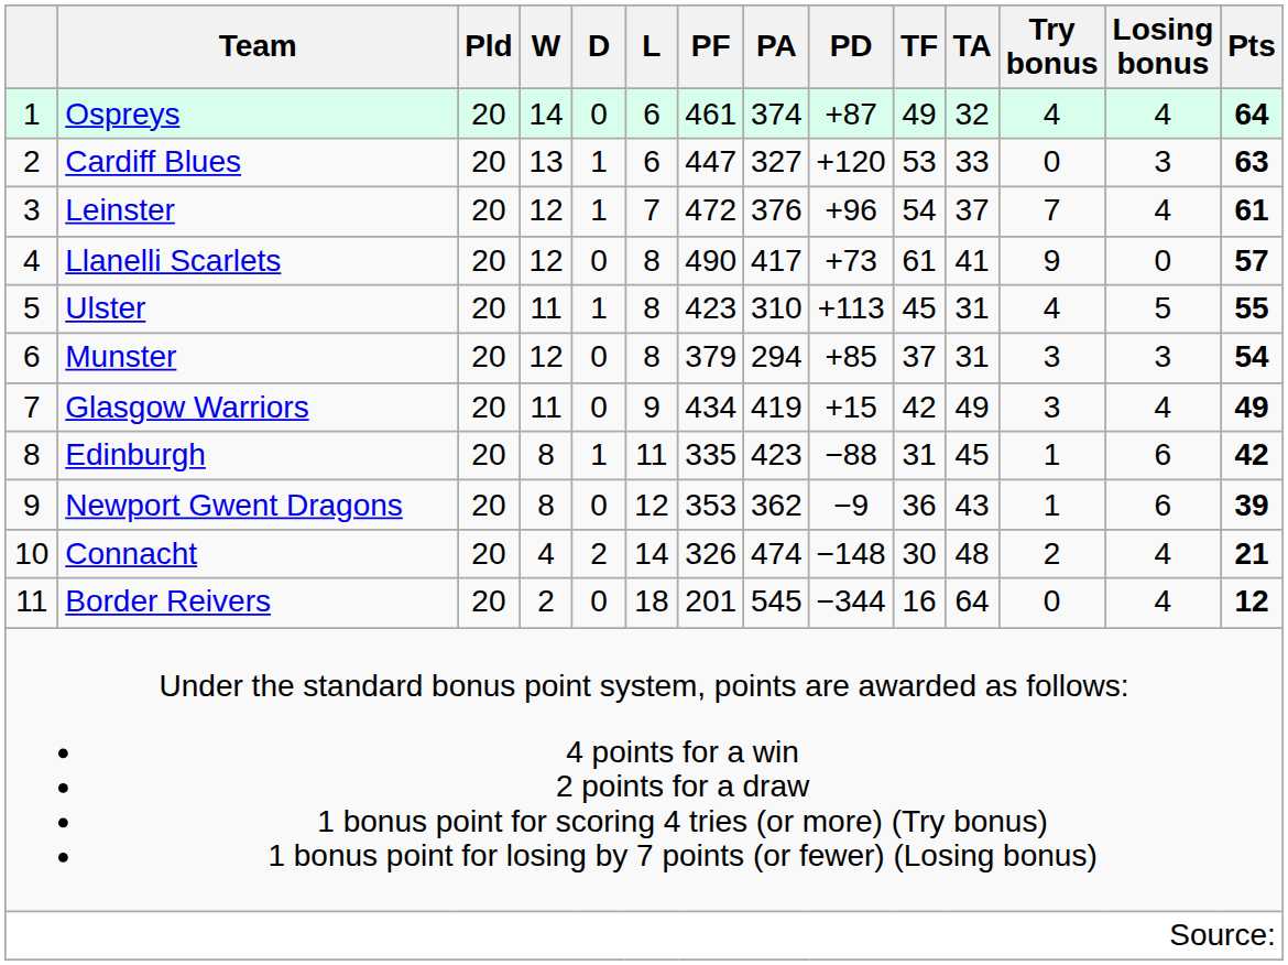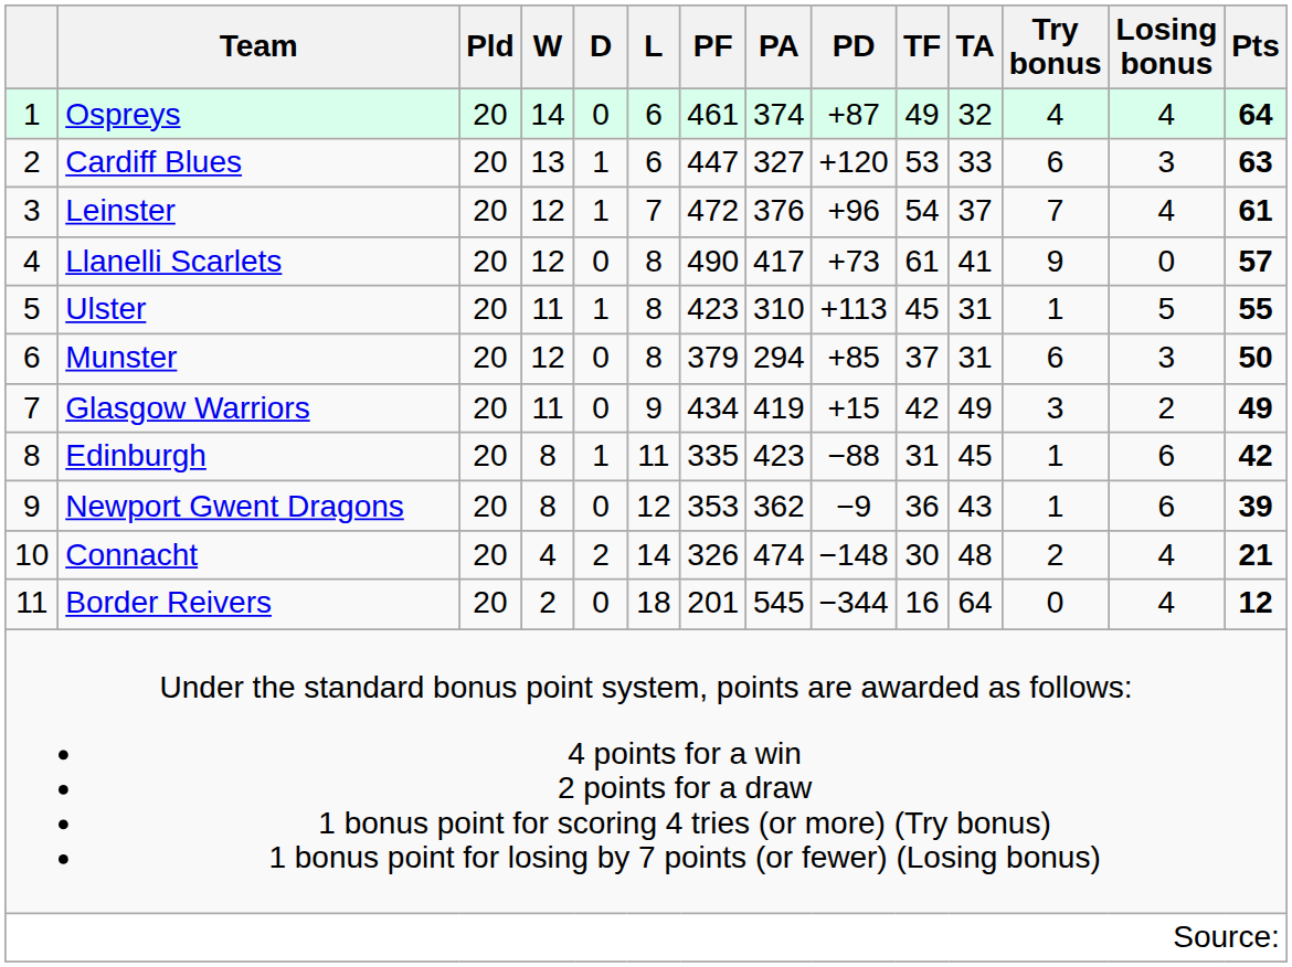 <table class="wikitable" style="text-align:center">
 <tr>
 <th width="20"></th>
 <th width="200">Team</th>
 <th width="20">Pld</th>
 <th width="20">W</th>
 <th width="20">D</th>
 <th width="20">L</th>
 <th width="20">PF</th>
 <th width="20">PA</th>
 <th width="20">PD</th>
 <th width="20">TF</th>
 <th width="20">TA</th>
 <th width="20">Try bonus</th>
 <th width="20">Losing bonus</th>
 <th width="20">Pts</th>
 </tr>
 <tr bgcolor=#d8ffeb>
 <td>1</td>
 <td align=left> <a href='#'>Ospreys</a></td>
 <td>20</td>
 <td>14</td>
 <td>0</td>
 <td>6</td>
 <td>461</td>
 <td>374</td>
 <td>+87</td>
 <td>49</td>
 <td>32</td>
 <td>4</td>
 <td>4</td>
 <td><strong>64</strong></td>
 </tr>
 <tr>
 <td>2</td>
 <td align=left> <a href='#'>Cardiff Blues</a></td>
 <td>20</td>
 <td>13</td>
 <td>1</td>
 <td>6</td>
 <td>447</td>
 <td>327</td>
 <td>+120</td>
 <td>53</td>
 <td>33</td>
-<td>0</td>
+<td>6</td>
 <td>3</td>
 <td><strong>63</strong></td>
 </tr>
 <tr>
 <td>3</td>
 <td align=left> <a href='#'>Leinster</a></td>
 <td>20</td>
 <td>12</td>
 <td>1</td>
 <td>7</td>
 <td>472</td>
 <td>376</td>
 <td>+96</td>
 <td>54</td>
 <td>37</td>
 <td>7</td>
 <td>4</td>
 <td><strong>61</strong></td>
 </tr>
 <tr>
 <td>4</td>
 <td align=left> <a href='#'>Llanelli Scarlets</a></td>
 <td>20</td>
 <td>12</td>
 <td>0</td>
 <td>8</td>
 <td>490</td>
 <td>417</td>
 <td>+73</td>
 <td>61</td>
 <td>41</td>
 <td>9</td>
 <td>0</td>
 <td><strong>57</strong></td>
 </tr>
 <tr>
 <td>5</td>
 <td align=left> <a href='#'>Ulster</a></td>
 <td>20</td>
 <td>11</td>
 <td>1</td>
 <td>8</td>
 <td>423</td>
 <td>310</td>
 <td>+113</td>
 <td>45</td>
 <td>31</td>
-<td>4</td>
+<td>1</td>
 <td>5</td>
 <td><strong>55</strong></td>
 </tr>
 <tr>
 <td>6</td>
 <td align=left> <a href='#'>Munster</a></td>
 <td>20</td>
 <td>12</td>
 <td>0</td>
 <td>8</td>
 <td>379</td>
 <td>294</td>
 <td>+85</td>
 <td>37</td>
 <td>31</td>
+<td>6</td>
 <td>3</td>
-<td>3</td>
-<td><strong>54</strong></td>
+<td><strong>50</strong></td>
 </tr>
 <tr>
 <td>7</td>
 <td align=left> <a href='#'>Glasgow Warriors</a></td>
 <td>20</td>
 <td>11</td>
 <td>0</td>
 <td>9</td>
 <td>434</td>
 <td>419</td>
 <td>+15</td>
 <td>42</td>
 <td>49</td>
 <td>3</td>
-<td>4</td>
+<td>2</td>
 <td><strong>49</strong></td>
 </tr>
 <tr>
 <td>8</td>
 <td align=left> <a href='#'>Edinburgh</a></td>
 <td>20</td>
 <td>8</td>
 <td>1</td>
 <td>11</td>
 <td>335</td>
 <td>423</td>
 <td>−88</td>
 <td>31</td>
 <td>45</td>
 <td>1</td>
 <td>6</td>
 <td><strong>42</strong></td>
 </tr>
 <tr>
 <td>9</td>
 <td align=left> <a href='#'>Newport Gwent Dragons</a></td>
 <td>20</td>
 <td>8</td>
 <td>0</td>
 <td>12</td>
 <td>353</td>
 <td>362</td>
 <td>−9</td>
 <td>36</td>
 <td>43</td>
 <td>1</td>
 <td>6</td>
 <td><strong>39</strong></td>
 </tr>
 <tr>
 <td>10</td>
 <td align=left> <a href='#'>Connacht</a></td>
 <td>20</td>
 <td>4</td>
 <td>2</td>
 <td>14</td>
 <td>326</td>
 <td>474</td>
 <td>−148</td>
 <td>30</td>
 <td>48</td>
 <td>2</td>
 <td>4</td>
 <td><strong>21</strong></td>
 </tr>
 <tr>
 <td>11</td>
 <td align=left> <a href='#'>Border Reivers</a></td>
 <td>20</td>
 <td>2</td>
 <td>0</td>
 <td>18</td>
 <td>201</td>
 <td>545</td>
 <td>−344</td>
 <td>16</td>
 <td>64</td>
 <td>0</td>
 <td>4</td>
 <td><strong>12</strong></td>
 </tr>
 <tr>
 <td colspan="14"><br>Under the standard bonus point system, points are awarded as follows:<ul><li>4 points for a win</li><li>2 points for a draw</li><li>1 bonus point for scoring 4 tries (or more) (Try bonus)</li><li>1 bonus point for losing by 7 points (or fewer) (Losing bonus)</li></ul></td>
 </tr>
 <tr>
 <td colspan="14" style="text-align:right;background:#fff" cellpadding="0" cellspacing="0">Source:  </td>
 </tr>
 </table>
